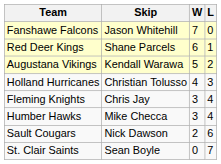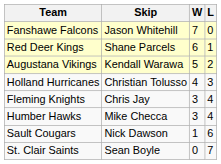 <table class=wikitable>
 <tr>
 <th>Team</th>
 <th>Skip</th>
 <th>W</th>
 <th>L</th>
 </tr>
 <tr bgcolor=#ffffcc>
 <td> Fanshawe Falcons</td>
 <td>Jason Whitehill</td>
 <td>7</td>
 <td>0</td>
 </tr>
 <tr bgcolor=#ffffcc>
 <td> Red Deer Kings</td>
 <td>Shane Parcels</td>
 <td>6</td>
 <td>1</td>
 </tr>
 <tr bgcolor=#ffffcc>
 <td> Augustana Vikings</td>
 <td>Kendall Warawa</td>
 <td>5</td>
 <td>2</td>
 </tr>
 <tr>
 <td> Holland Hurricanes</td>
 <td>Christian Tolusso</td>
 <td>4</td>
 <td>3</td>
 </tr>
 <tr>
 <td> Fleming Knights</td>
 <td>Chris Jay</td>
 <td>3</td>
 <td>4</td>
 </tr>
 <tr>
 <td> Humber Hawks</td>
 <td>Mike Checca</td>
 <td>3</td>
 <td>4</td>
 </tr>
 <tr>
 <td> Sault Cougars</td>
 <td>Nick Dawson</td>
-<td>2</td>
+<td>1</td>
 <td>6</td>
 </tr>
 <tr>
 <td> St. Clair Saints</td>
 <td>Sean Boyle</td>
 <td>0</td>
 <td>7</td>
 </tr>
 </table>
